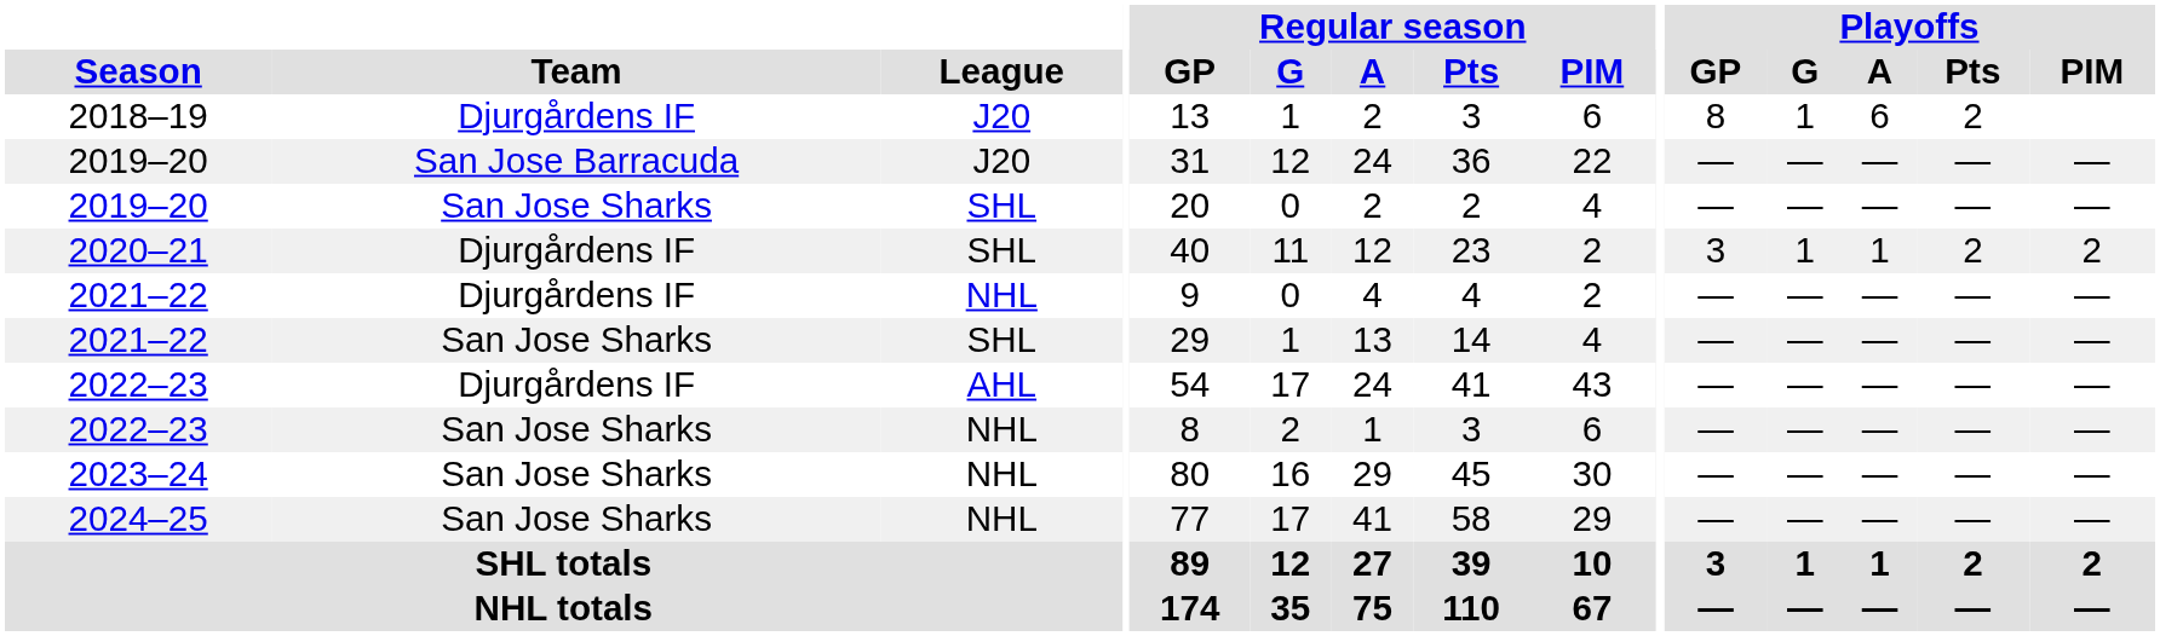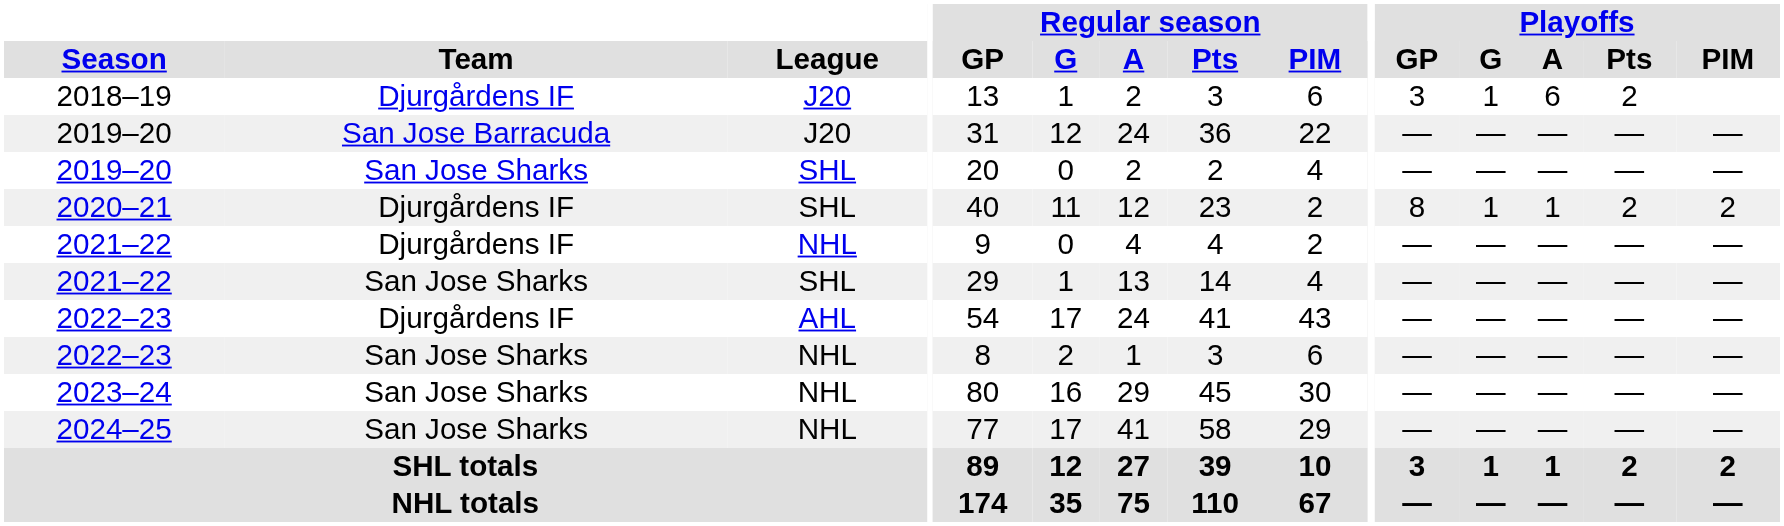 <table border="0" cellpadding="1" cellspacing="0" style="text-align:center; width:60em;">
 <tr bgcolor="#e0e0e0">
 <th colspan="3" bgcolor="#ffffff"></th>
 <th rowspan="99" bgcolor="#ffffff"></th>
 <th colspan="5"><a href='#'>Regular season</a></th>
 <th rowspan="99" bgcolor="#ffffff"></th>
 <th colspan="5"><a href='#'>Playoffs</a></th>
 </tr>
 <tr bgcolor="#e0e0e0">
 <th><a href='#'>Season</a></th>
 <th>Team</th>
 <th>League</th>
 <th>GP</th>
 <th><a href='#'>G</a></th>
 <th><a href='#'>A</a></th>
 <th><a href='#'>Pts</a></th>
 <th><a href='#'>PIM</a></th>
 <th>GP</th>
 <th>G</th>
 <th>A</th>
 <th>Pts</th>
 <th>PIM</th>
 </tr>
 <tr>
 <td>2018–19</td>
 <td><a href='#'>Djurgårdens IF</a></td>
 <td><a href='#'>J20</a></td>
 <td>13</td>
 <td>1</td>
 <td>2</td>
 <td>3</td>
 <td>6</td>
-<td>8</td>
+<td>3</td>
 <td>1</td>
 <td 4v>6</td>
 <td>2</td>
 </tr>
 <tr bgcolor="#f0f0f0">
 <td>2019–20</td>
 <td><a href='#'>San Jose Barracuda</a></td>
 <td>J20</td>
 <td>31</td>
 <td>12</td>
 <td>24</td>
 <td>36</td>
 <td>22</td>
 <td>—</td>
 <td>—</td>
 <td>—</td>
 <td>—</td>
 <td>—</td>
 </tr>
 <tr>
 <td><a href='#'>2019–20</a></td>
 <td><a href='#'>San Jose Sharks</a></td>
 <td><a href='#'>SHL</a></td>
 <td>20</td>
 <td>0</td>
 <td>2</td>
 <td>2</td>
 <td>4</td>
 <td>—</td>
 <td>—</td>
 <td>—</td>
 <td>—</td>
 <td>—</td>
 </tr>
 <tr bgcolor="#f0f0f0">
 <td><a href='#'>2020–21</a></td>
 <td>Djurgårdens IF</td>
 <td>SHL</td>
 <td>40</td>
 <td>11</td>
 <td>12</td>
 <td>23</td>
 <td>2</td>
-<td>3</td>
+<td>8</td>
 <td>1</td>
 <td>1</td>
 <td>2</td>
 <td>2</td>
 </tr>
 <tr>
 <td><a href='#'>2021–22</a></td>
 <td>Djurgårdens IF</td>
 <td><a href='#'>NHL</a></td>
 <td>9</td>
 <td>0</td>
 <td>4</td>
 <td>4</td>
 <td>2</td>
 <td>—</td>
 <td>—</td>
 <td>—</td>
 <td>—</td>
 <td>—</td>
 </tr>
 <tr bgcolor="#f0f0f0">
 <td><a href='#'>2021–22</a></td>
 <td>San Jose Sharks</td>
 <td>SHL</td>
 <td>29</td>
 <td>1</td>
 <td>13</td>
 <td>14</td>
 <td>4</td>
 <td>—</td>
 <td>—</td>
 <td>—</td>
 <td>—</td>
 <td>—</td>
 </tr>
 <tr>
 <td><a href='#'>2022–23</a></td>
 <td>Djurgårdens IF</td>
 <td><a href='#'>AHL</a></td>
 <td>54</td>
 <td>17</td>
 <td>24</td>
 <td>41</td>
 <td>43</td>
 <td>—</td>
 <td>—</td>
 <td>—</td>
 <td>—</td>
 <td>—</td>
 </tr>
 <tr bgcolor="#f0f0f0">
 <td><a href='#'>2022–23</a></td>
 <td>San Jose Sharks</td>
 <td>NHL</td>
 <td>8</td>
 <td>2</td>
 <td>1</td>
 <td>3</td>
 <td>6</td>
 <td>—</td>
 <td>—</td>
 <td>—</td>
 <td>—</td>
 <td>—</td>
 </tr>
 <tr>
 <td><a href='#'>2023–24</a></td>
 <td>San Jose Sharks</td>
 <td>NHL</td>
 <td>80</td>
 <td>16</td>
 <td>29</td>
 <td>45</td>
 <td>30</td>
 <td>—</td>
 <td>—</td>
 <td>—</td>
 <td>—</td>
 <td>—</td>
 </tr>
 <tr bgcolor="#f0f0f0">
 <td><a href='#'>2024–25</a></td>
 <td>San Jose Sharks</td>
 <td>NHL</td>
 <td>77</td>
 <td>17</td>
 <td>41</td>
 <td>58</td>
 <td>29</td>
 <td>—</td>
 <td>—</td>
 <td>—</td>
 <td>—</td>
 <td>—</td>
 </tr>
 <tr bgcolor="#e0e0e0">
 <th colspan="3">SHL totals</th>
 <th>89</th>
 <th>12</th>
 <th>27</th>
 <th>39</th>
 <th>10</th>
 <th>3</th>
 <th>1</th>
 <th>1</th>
 <th>2</th>
 <th>2</th>
 </tr>
 <tr bgcolor="#e0e0e0">
 <th colspan="3">NHL totals</th>
 <th>174</th>
 <th>35</th>
 <th>75</th>
 <th>110</th>
 <th>67</th>
 <th>—</th>
 <th>—</th>
 <th>—</th>
 <th>—</th>
 <th>—</th>
 </tr>
 </table>
